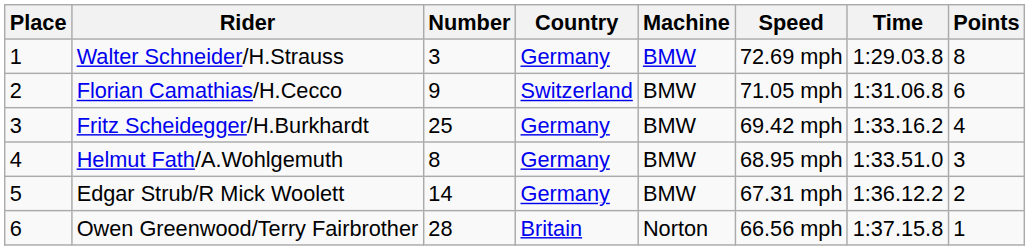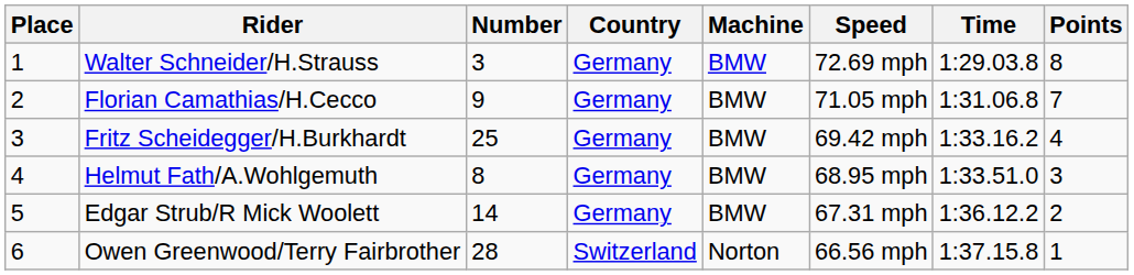 <table class="wikitable" style="font-size: 95%;">
 <tr>
 <th>Place</th>
 <th>Rider</th>
 <th>Number</th>
 <th>Country</th>
 <th>Machine</th>
 <th>Speed</th>
 <th>Time</th>
 <th>Points</th>
 </tr>
 <tr>
 <td>1</td>
 <td> <a href='#'>Walter Schneider</a>/H.Strauss</td>
 <td>3</td>
 <td><a href='#'>Germany</a></td>
 <td><a href='#'>BMW</a></td>
 <td>72.69 mph</td>
 <td>1:29.03.8</td>
 <td>8</td>
 </tr>
 <tr>
 <td>2</td>
 <td> <a href='#'>Florian Camathias</a>/H.Cecco</td>
 <td>9</td>
-<td><a href='#'>Switzerland</a></td>
+<td><a href='#'>Germany</a></td>
 <td>BMW</td>
 <td>71.05 mph</td>
 <td>1:31.06.8</td>
-<td>6</td>
+<td>7</td>
 </tr>
 <tr>
 <td>3</td>
 <td> <a href='#'>Fritz Scheidegger</a>/H.Burkhardt</td>
 <td>25</td>
 <td><a href='#'>Germany</a></td>
 <td>BMW</td>
 <td>69.42 mph</td>
 <td>1:33.16.2</td>
 <td>4</td>
 </tr>
 <tr>
 <td>4</td>
 <td> <a href='#'>Helmut Fath</a>/A.Wohlgemuth</td>
 <td>8</td>
 <td><a href='#'>Germany</a></td>
 <td>BMW</td>
 <td>68.95 mph</td>
 <td>1:33.51.0</td>
 <td>3</td>
 </tr>
 <tr>
 <td>5</td>
 <td> Edgar Strub/R Mick Woolett</td>
 <td>14</td>
 <td><a href='#'>Germany</a></td>
 <td>BMW</td>
 <td>67.31 mph</td>
 <td>1:36.12.2</td>
 <td>2</td>
 </tr>
 <tr>
 <td>6</td>
 <td> Owen Greenwood/Terry Fairbrother</td>
 <td>28</td>
-<td><a href='#'>Britain</a></td>
+<td><a href='#'>Switzerland</a></td>
 <td>Norton</td>
 <td>66.56 mph</td>
 <td>1:37.15.8</td>
 <td>1</td>
 </tr>
 </table>
